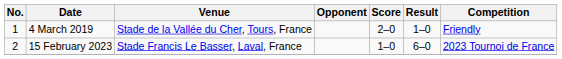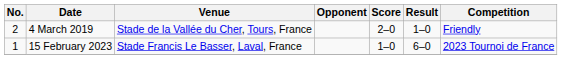 <table class="wikitable sortable">
 <tr>
 <th scope="col">No.</th>
 <th scope="col">Date</th>
 <th scope="col">Venue</th>
 <th scope="col">Opponent</th>
 <th scope="col">Score</th>
 <th scope="col">Result</th>
 <th scope="col">Competition</th>
 </tr>
 <tr>
-<td align="center">1</td>
+<td align="center">2</td>
 <td>4 March 2019</td>
 <td><a href='#'>Stade de la Vallée du Cher</a>, <a href='#'>Tours</a>, France</td>
 <td></td>
 <td align="center">2–0</td>
 <td align=center>1–0</td>
 <td><a href='#'>Friendly</a></td>
 </tr>
 <tr>
-<td align="center">2</td>
+<td align="center">1</td>
 <td>15 February 2023</td>
 <td><a href='#'>Stade Francis Le Basser</a>, <a href='#'>Laval</a>, France</td>
 <td></td>
 <td align="center">1–0</td>
 <td align="center">6–0</td>
 <td><a href='#'>2023 Tournoi de France</a></td>
 </tr>
 <tr>
 </tr>
 </table>
